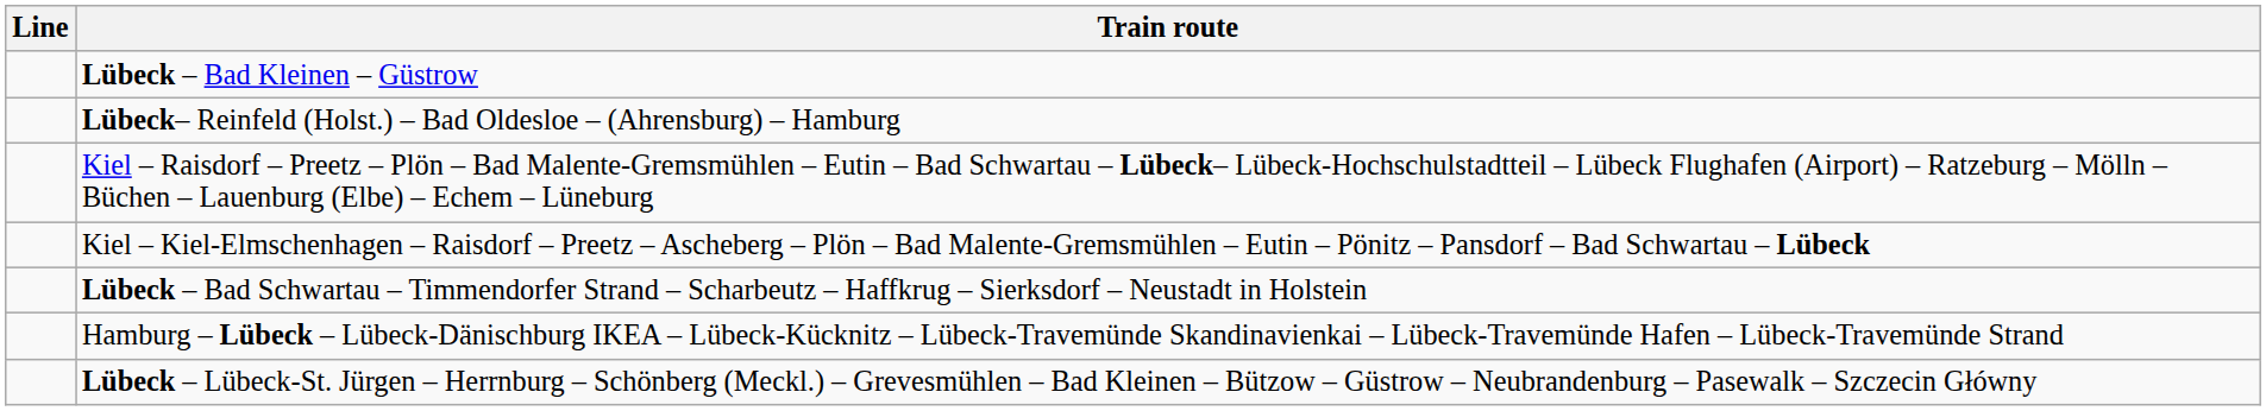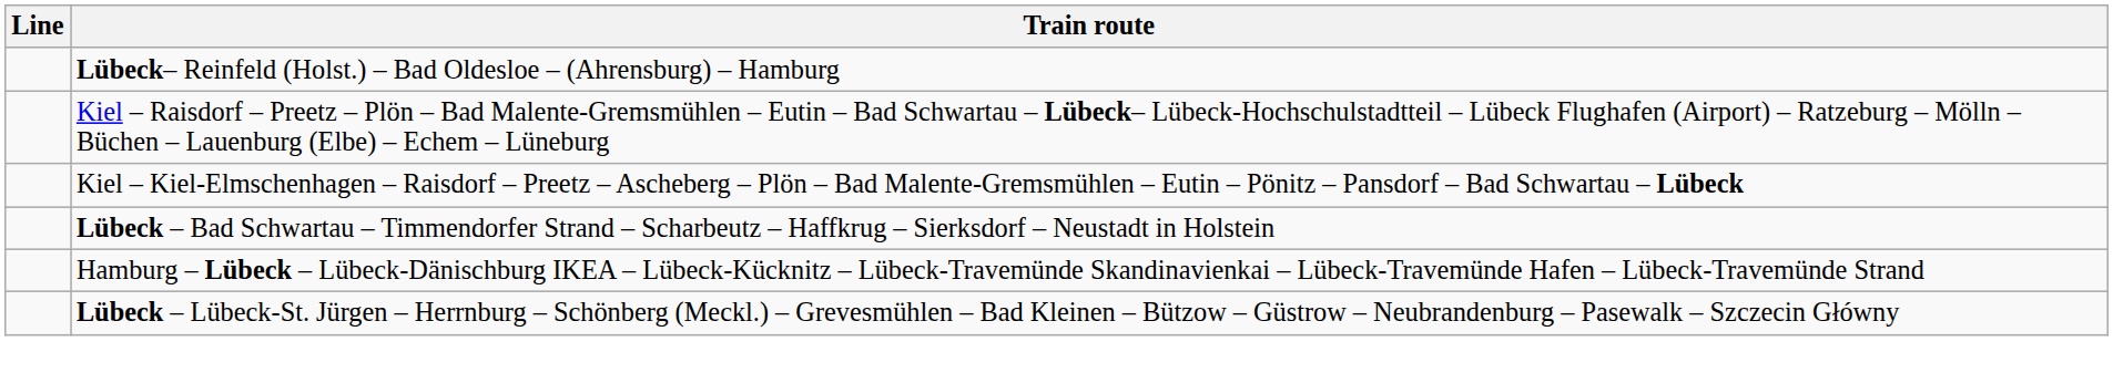 <table class="wikitable" style="clear:both">
 <tr class="hintergrundfarbe6">
 <th>Line</th>
 <th>Train route</th>
-</tr>
-<tr>
-<td></td>
-<td><strong>Lübeck</strong> – <a href='#'>Bad Kleinen</a> – <a href='#'>Güstrow</a></td>
 </tr>
 <tr>
 <td> </td>
 <td><strong>Lübeck</strong>– Reinfeld (Holst.) – Bad Oldesloe – (Ahrensburg) – Hamburg</td>
 </tr>
 <tr>
 <td></td>
 <td><a href='#'>Kiel</a> – Raisdorf – Preetz – Plön – Bad Malente-Gremsmühlen – Eutin – Bad Schwartau – <strong>Lübeck</strong>– Lübeck-Hochschulstadtteil – Lübeck Flughafen (Airport) – Ratzeburg – Mölln – Büchen – Lauenburg (Elbe) – Echem – Lüneburg</td>
 </tr>
 <tr>
 <td></td>
 <td>Kiel – Kiel-Elmschenhagen – Raisdorf – Preetz – Ascheberg – Plön – Bad Malente-Gremsmühlen – Eutin – Pönitz – Pansdorf – Bad Schwartau – <strong>Lübeck</strong></td>
 </tr>
 <tr>
 <td></td>
 <td><strong>Lübeck</strong> – Bad Schwartau – Timmendorfer Strand – Scharbeutz – Haffkrug – Sierksdorf – Neustadt in Holstein</td>
 </tr>
 <tr>
 <td> </td>
 <td>Hamburg – <strong>Lübeck</strong> – Lübeck-Dänischburg IKEA – Lübeck-Kücknitz – Lübeck-Travemünde Skandinavienkai – Lübeck-Travemünde Hafen – Lübeck-Travemünde Strand</td>
 </tr>
 <tr>
 <td></td>
 <td><strong>Lübeck</strong> – Lübeck-St. Jürgen – Herrnburg – Schönberg (Meckl.) – Grevesmühlen – Bad Kleinen – Bützow – Güstrow – Neubrandenburg – Pasewalk – Szczecin Główny</td>
 </tr>
 </table>
